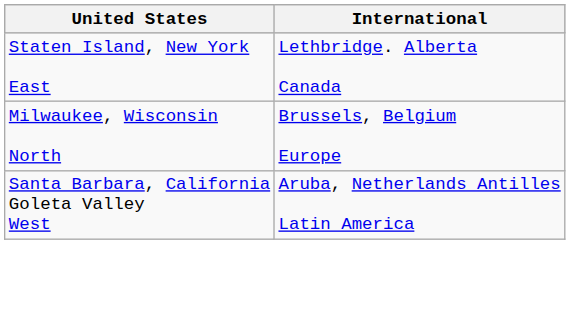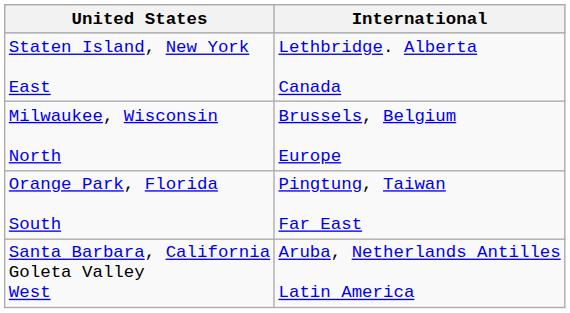 <table class="wikitable">
 <tr style="background:#bebebe;">
 <th>United States</th>
 <th>International</th>
 </tr>
 <tr>
 <td> <a href='#'>Staten Island</a>, <a href='#'>New York</a><br><br><a href='#'>East</a></td>
 <td> <a href='#'>Lethbridge</a>. <a href='#'>Alberta</a><br><br><a href='#'>Canada</a></td>
 </tr>
 <tr>
 <td> <a href='#'>Milwaukee</a>, <a href='#'>Wisconsin</a><br><br><a href='#'>North</a></td>
 <td> <a href='#'>Brussels</a>, <a href='#'>Belgium</a><br><br><a href='#'>Europe</a></td>
 </tr>
 <tr>
+<td> <a href='#'>Orange Park</a>, <a href='#'>Florida</a><br><br><a href='#'>South</a></td>
+<td> <a href='#'>Pingtung</a>, <a href='#'>Taiwan</a><br><br><a href='#'>Far East</a></td>
+</tr>
+<tr>
 <td> <a href='#'>Santa Barbara</a>, <a href='#'>California</a><br>Goleta Valley<br><a href='#'>West</a></td>
 <td> <a href='#'>Aruba</a>, <a href='#'>Netherlands Antilles</a><br><br><a href='#'>Latin America</a></td>
 </tr>
 </table>
